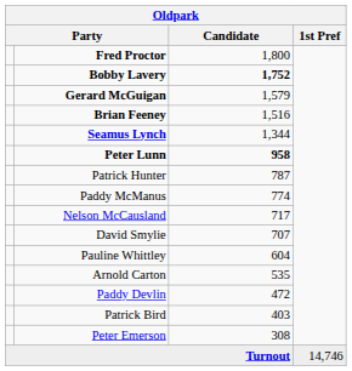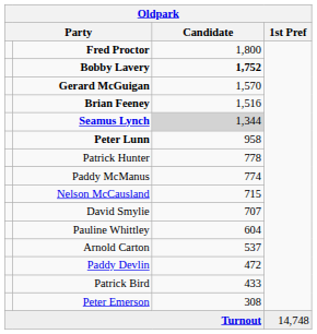 <table class="wikitable">
 <tr>
 <th colspan="4" align="center"><a href='#'>Oldpark</a></th>
 </tr>
 <tr>
 <th colspan="2" align="center" width=200>Party</th>
 <th width=150>Candidate</th>
 <th width=60>1st Pref</th>
 </tr>
 <tr>
 <td></td>
 <td align="right"><strong>Fred Proctor</strong></td>
 <td align="right">1,800</td>
 </tr>
 <tr>
 <td></td>
 <td align="right"><strong>Bobby Lavery</strong></td>
 <td align="right"><strong>1,752</strong></td>
 </tr>
 <tr>
 <td></td>
 <td align="right"><strong>Gerard McGuigan</strong></td>
-<td align="right">1,579</td>
+<td align="right">1,570</td>
 </tr>
 <tr>
 <td></td>
 <td align="right"><strong>Brian Feeney</strong></td>
 <td align="right">1,516</td>
 </tr>
 <tr>
 <td></td>
 <td align="right"><strong><a href='#'>Seamus Lynch</a></strong></td>
-<td align="right">1,344</td>
+<td align="right" style="background: lightgrey;">1,344</td>
 </tr>
 <tr>
 <td></td>
 <td align="right"><strong>Peter Lunn</strong></td>
-<td align="right"><strong>958</strong></td>
+<td align="right">958</td>
 </tr>
 <tr>
 <td></td>
 <td align="right">Patrick Hunter</td>
-<td align="right">787</td>
+<td align="right">778</td>
 </tr>
 <tr>
 <td></td>
 <td align="right">Paddy McManus</td>
 <td align="right">774</td>
 </tr>
 <tr>
 <td></td>
 <td align="right"><a href='#'>Nelson McCausland</a></td>
-<td align="right">717</td>
+<td align="right">715</td>
 </tr>
 <tr>
 <td></td>
 <td align="right">David Smylie</td>
 <td align="right">707</td>
 </tr>
 <tr>
 <td></td>
 <td align="right">Pauline Whittley</td>
 <td align="right">604</td>
 </tr>
 <tr>
 <td></td>
 <td align="right">Arnold Carton</td>
-<td align="right">535</td>
+<td align="right">537</td>
 </tr>
 <tr>
 <td></td>
 <td align="right"><a href='#'>Paddy Devlin</a></td>
 <td align="right">472</td>
 </tr>
 <tr>
 <td></td>
 <td align="right">Patrick Bird</td>
-<td align="right">403</td>
+<td align="right">433</td>
 </tr>
 <tr>
 <td></td>
 <td align="right"><a href='#'>Peter Emerson</a></td>
 <td align="right">308</td>
 </tr>
 <tr bgcolor="EEEEEE">
 <td colspan=3 align="right"><strong><a href='#'>Turnout</a></strong></td>
-<td align="right">14,746</td>
+<td align="right">14,748</td>
 </tr>
 </table>
